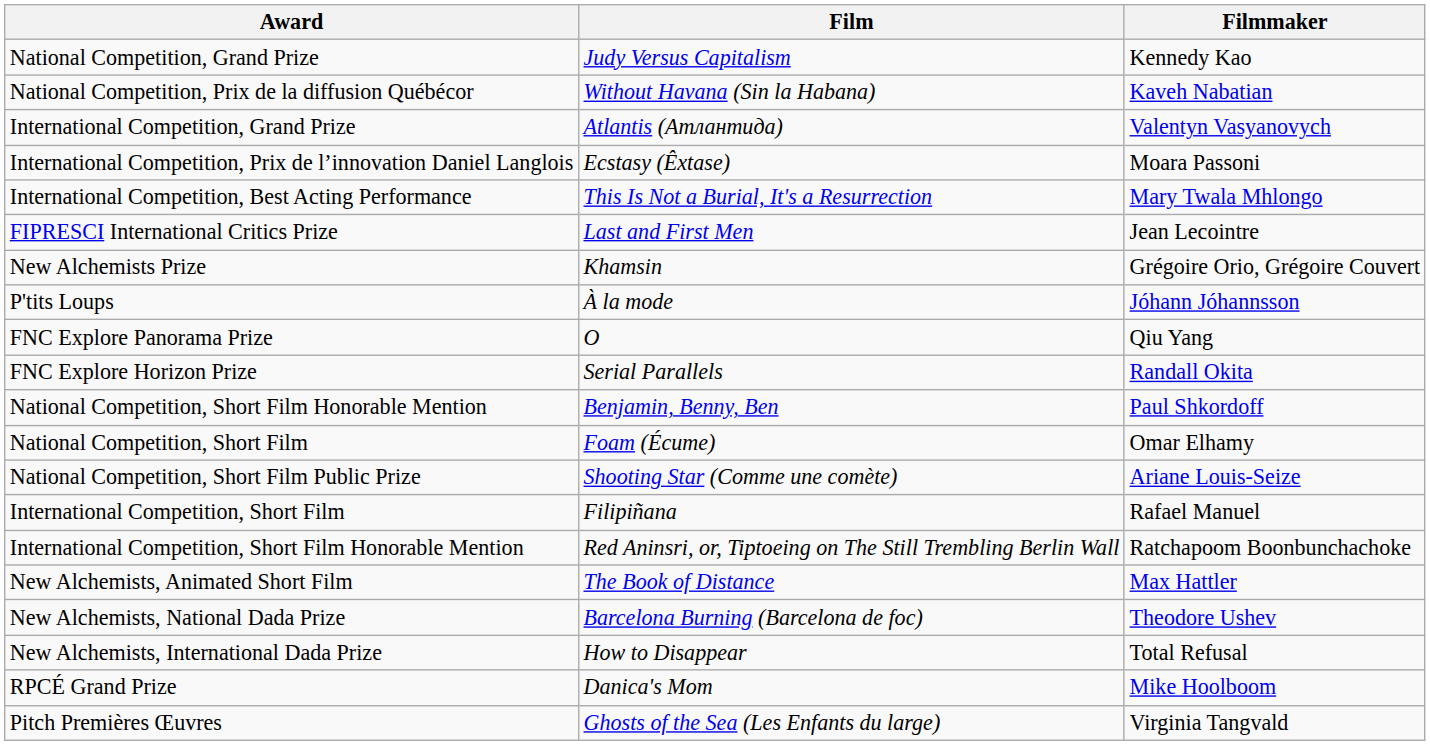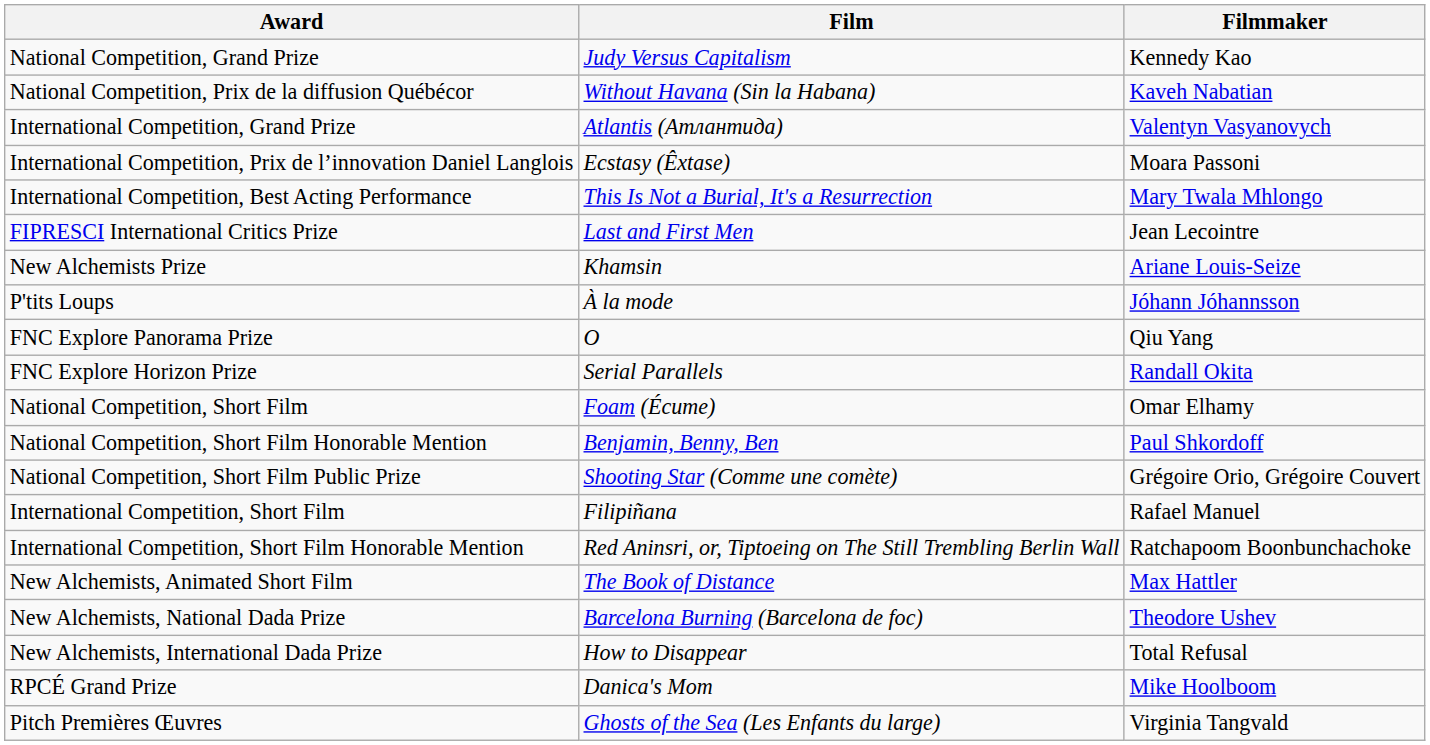 <table class="wikitable">
 <tr>
 <th>Award</th>
 <th>Film</th>
 <th>Filmmaker</th>
 </tr>
 <tr>
 <td>National Competition, Grand Prize</td>
 <td><em><a href='#'>Judy Versus Capitalism</a></em></td>
 <td>Kennedy Kao</td>
 </tr>
 <tr>
 <td>National Competition, Prix de la diffusion Québécor</td>
 <td><em><a href='#'>Without Havana</a> (Sin la Habana)</em></td>
 <td><a href='#'>Kaveh Nabatian</a></td>
 </tr>
 <tr>
 <td>International Competition, Grand Prize</td>
 <td><em><a href='#'>Atlantis</a> (Атлантида)</em></td>
 <td><a href='#'>Valentyn Vasyanovych</a></td>
 </tr>
 <tr>
 <td>International Competition, Prix de l’innovation Daniel Langlois</td>
 <td><em>Ecstasy (Êxtase)</em></td>
 <td>Moara Passoni</td>
 </tr>
 <tr>
 <td>International Competition, Best Acting Performance</td>
 <td><em><a href='#'>This Is Not a Burial, It's a Resurrection</a></em></td>
 <td><a href='#'>Mary Twala Mhlongo</a></td>
 </tr>
 <tr>
 <td><a href='#'>FIPRESCI</a> International Critics Prize</td>
 <td><em><a href='#'>Last and First Men</a></em></td>
 <td>Jean Lecointre</td>
 </tr>
 <tr>
 <td>New Alchemists Prize</td>
 <td><em>Khamsin</em></td>
-<td>Grégoire Orio, Grégoire Couvert</td>
+<td><a href='#'>Ariane Louis-Seize</a></td>
 </tr>
 <tr>
 <td>P'tits Loups</td>
 <td><em>À la mode</em></td>
 <td><a href='#'>Jóhann Jóhannsson</a></td>
 </tr>
 <tr>
 <td>FNC Explore Panorama Prize</td>
 <td><em>O</em></td>
 <td>Qiu Yang</td>
 </tr>
 <tr>
 <td>FNC Explore Horizon Prize</td>
 <td><em>Serial Parallels</em></td>
 <td><a href='#'>Randall Okita</a></td>
 </tr>
 <tr>
+<td>National Competition, Short Film</td>
+<td><em><a href='#'>Foam</a> (Écume)</em></td>
+<td>Omar Elhamy</td>
+</tr>
+<tr>
 <td>National Competition, Short Film Honorable Mention</td>
 <td><em><a href='#'>Benjamin, Benny, Ben</a></em></td>
 <td><a href='#'>Paul Shkordoff</a></td>
 </tr>
 <tr>
-<td>National Competition, Short Film</td>
-<td><em><a href='#'>Foam</a> (Écume)</em></td>
-<td>Omar Elhamy</td>
-</tr>
-<tr>
 <td>National Competition, Short Film Public Prize</td>
 <td><em><a href='#'>Shooting Star</a> (Comme une comète)</em></td>
-<td><a href='#'>Ariane Louis-Seize</a></td>
+<td>Grégoire Orio, Grégoire Couvert</td>
 </tr>
 <tr>
 <td>International Competition, Short Film</td>
 <td><em>Filipiñana</em></td>
 <td>Rafael Manuel</td>
 </tr>
 <tr>
 <td>International Competition, Short Film Honorable Mention</td>
 <td><em>Red Aninsri, or, Tiptoeing on The Still Trembling Berlin Wall</em></td>
 <td>Ratchapoom Boonbunchachoke</td>
 </tr>
 <tr>
 <td>New Alchemists, Animated Short Film</td>
 <td><em><a href='#'>The Book of Distance</a></em></td>
 <td><a href='#'>Max Hattler</a></td>
 </tr>
 <tr>
 <td>New Alchemists, National Dada Prize</td>
 <td><em><a href='#'>Barcelona Burning</a> (Barcelona de foc)</em></td>
 <td><a href='#'>Theodore Ushev</a></td>
 </tr>
 <tr>
 <td>New Alchemists, International Dada Prize</td>
 <td><em>How to Disappear</em></td>
 <td>Total Refusal</td>
 </tr>
 <tr>
 <td>RPCÉ Grand Prize</td>
 <td><em>Danica's Mom</em></td>
 <td><a href='#'>Mike Hoolboom</a></td>
 </tr>
 <tr>
 <td>Pitch Premières Œuvres</td>
 <td><em><a href='#'>Ghosts of the Sea</a> (Les Enfants du large)</em></td>
 <td>Virginia Tangvald</td>
 </tr>
 </table>
